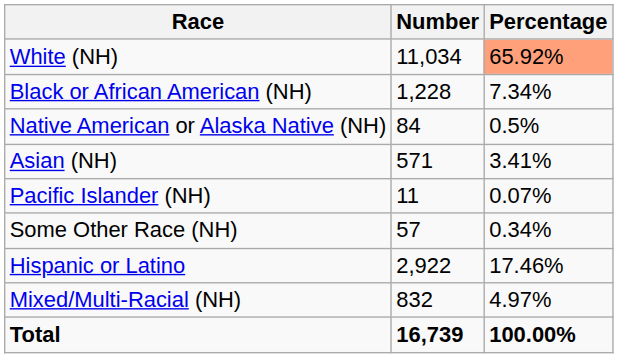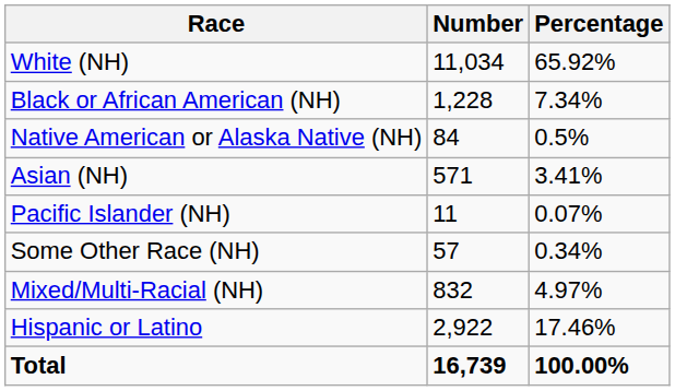 <table class="wikitable">
 <tr>
 <th>Race</th>
 <th>Number</th>
 <th>Percentage</th>
 </tr>
 <tr>
 <td><a href='#'>White</a> (NH)</td>
 <td>11,034</td>
-<td style="background: lightsalmon;">65.92%</td>
+<td>65.92%</td>
 </tr>
 <tr>
 <td><a href='#'>Black or African American</a> (NH)</td>
 <td>1,228</td>
 <td>7.34%</td>
 </tr>
 <tr>
 <td><a href='#'>Native American</a> or <a href='#'>Alaska Native</a> (NH)</td>
 <td>84</td>
 <td>0.5%</td>
 </tr>
 <tr>
 <td><a href='#'>Asian</a> (NH)</td>
 <td>571</td>
 <td>3.41%</td>
 </tr>
 <tr>
 <td><a href='#'>Pacific Islander</a> (NH)</td>
 <td>11</td>
 <td>0.07%</td>
 </tr>
 <tr>
 <td>Some Other Race (NH)</td>
 <td>57</td>
 <td>0.34%</td>
 </tr>
 <tr>
+<td><a href='#'>Mixed/Multi-Racial</a> (NH)</td>
+<td>832</td>
+<td>4.97%</td>
+</tr>
+<tr>
 <td><a href='#'>Hispanic or Latino</a></td>
 <td>2,922</td>
 <td>17.46%</td>
-</tr>
-<tr>
-<td><a href='#'>Mixed/Multi-Racial</a> (NH)</td>
-<td>832</td>
-<td>4.97%</td>
 </tr>
 <tr>
 <td><strong>Total</strong></td>
 <td><strong>16,739</strong></td>
 <td><strong>100.00%</strong></td>
 </tr>
 </table>
